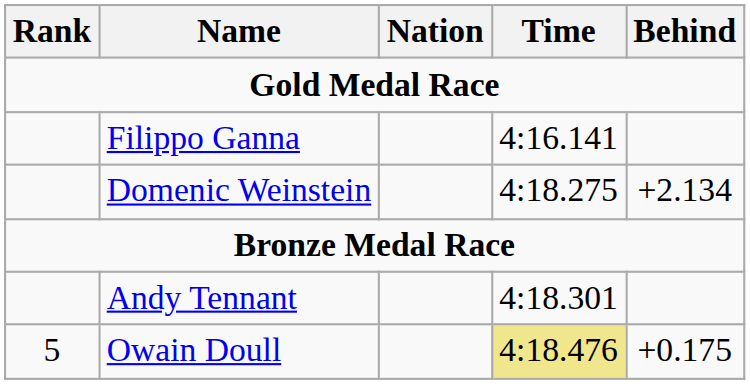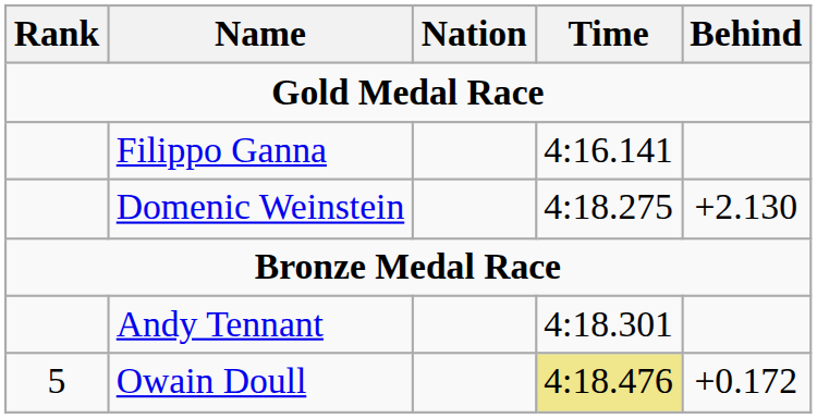 <table class="wikitable" style="text-align:center">
 <tr>
 <th>Rank</th>
 <th>Name</th>
 <th>Nation</th>
 <th>Time</th>
 <th>Behind</th>
 </tr>
 <tr>
 <td colspan=5><strong>Gold Medal Race</strong></td>
 </tr>
 <tr>
 <td></td>
 <td align=left><a href='#'>Filippo Ganna</a></td>
 <td align=left></td>
 <td>4:16.141</td>
 <td></td>
 </tr>
 <tr>
 <td></td>
 <td align=left><a href='#'>Domenic Weinstein</a></td>
 <td align=left></td>
 <td>4:18.275</td>
-<td>+2.134</td>
+<td>+2.130</td>
 </tr>
 <tr>
 <td colspan=5><strong>Bronze Medal Race</strong></td>
 </tr>
 <tr>
 <td></td>
 <td align=left><a href='#'>Andy Tennant</a></td>
 <td align=left></td>
 <td>4:18.301</td>
 <td></td>
 </tr>
 <tr>
 <td>5</td>
 <td align=left><a href='#'>Owain Doull</a></td>
 <td align=left></td>
 <td style="background: khaki;">4:18.476</td>
-<td>+0.175</td>
+<td>+0.172</td>
 </tr>
 </table>
